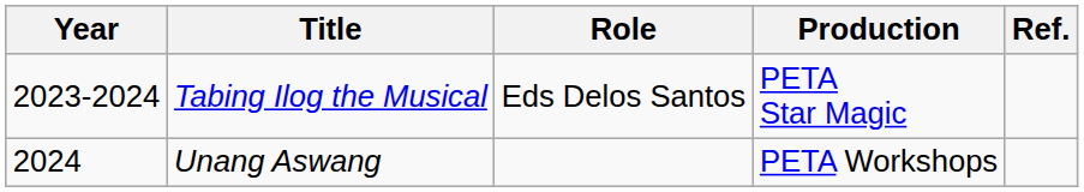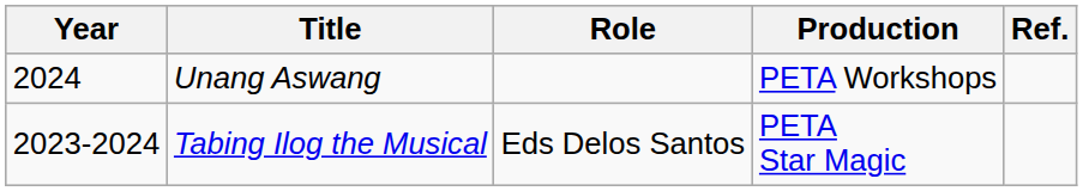 <table class="wikitable sortable">
 <tr>
 <th>Year</th>
 <th>Title</th>
 <th>Role</th>
 <th>Production</th>
 <th><strong>Ref.</strong></th>
 </tr>
 <tr>
+<td>2024</td>
+<td><em>Unang Aswang</em></td>
+<td></td>
+<td><a href='#'>PETA</a> Workshops</td>
+<td></td>
+</tr>
+<tr>
 <td>2023-2024</td>
 <td><em><a href='#'>Tabing Ilog the Musical</a></em></td>
 <td>Eds Delos Santos</td>
 <td><a href='#'>PETA</a><br><a href='#'>Star Magic</a></td>
 <td></td>
 </tr>
-<tr>
-<td>2024</td>
-<td><em>Unang Aswang</em></td>
-<td></td>
-<td><a href='#'>PETA</a> Workshops</td>
-<td></td>
-</tr>
 </table>
